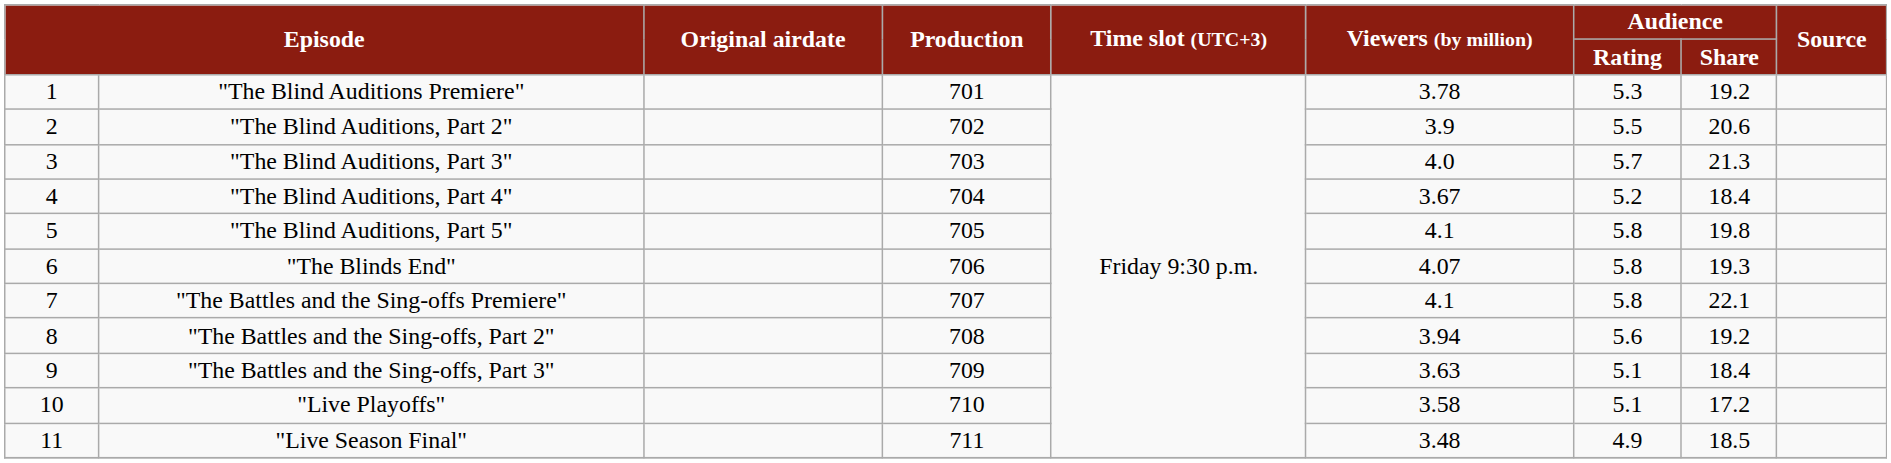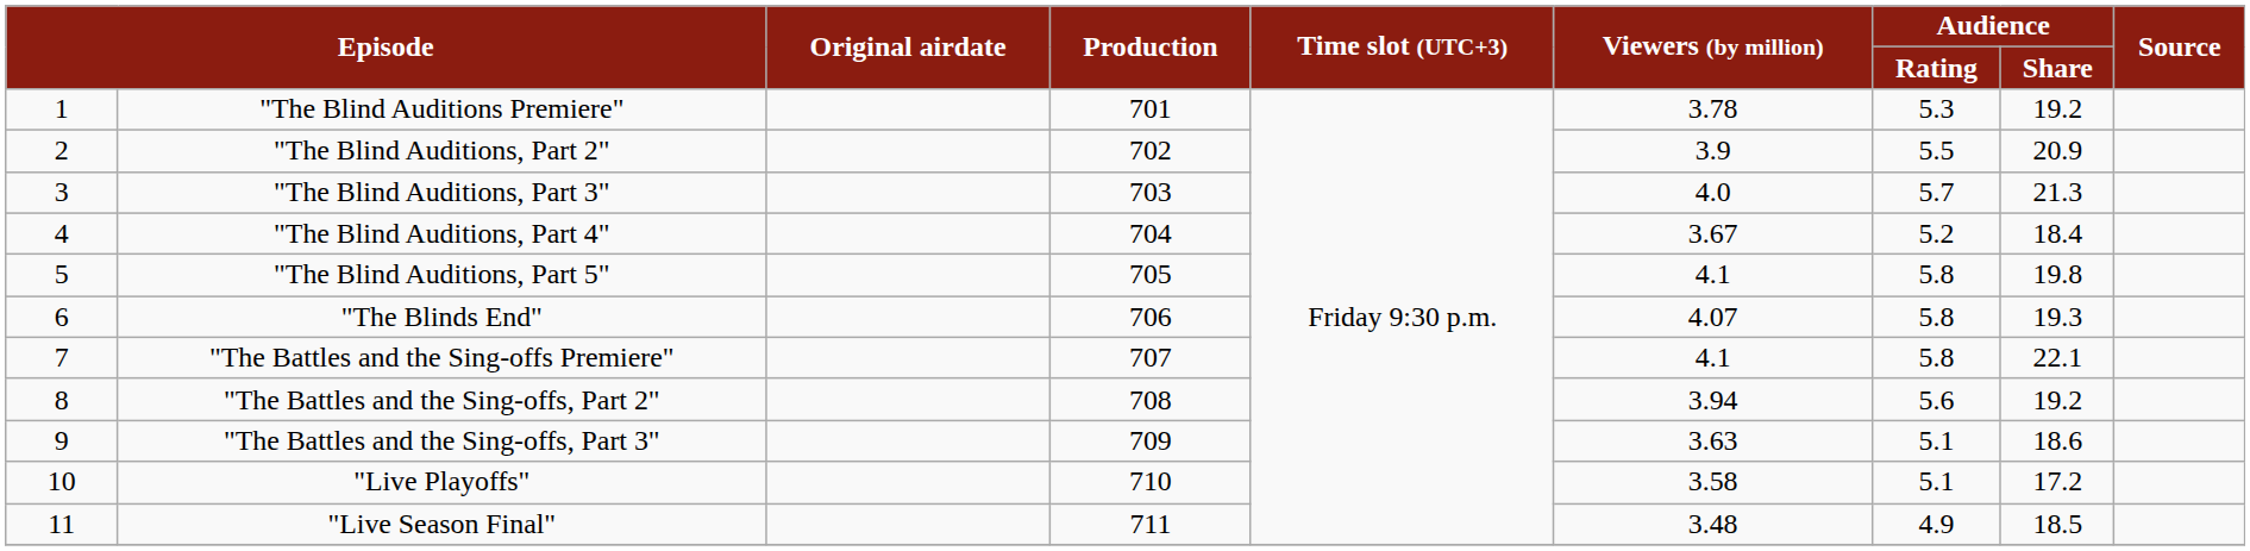 <table class="wikitable" style="text-align:center; line-height:16px; width:100%;">
 <tr>
 <th style="background:#8b1c10; color:white;" rowspan=2 colspan=2>Episode</th>
 <th style="background:#8b1c10; color:white;" rowspan=2>Original airdate</th>
 <th style="background:#8b1c10; color:white;" rowspan=2>Production</th>
 <th style="background:#8b1c10; color:white;" rowspan=2>Time slot <small>(UTC+3)</small></th>
 <th style="background:#8b1c10; color:white;" rowspan=2>Viewers <small>(by million)</small></th>
 <th style="background:#8b1c10; color:white;" colspan=2>Audience</th>
 <th style="background:#8b1c10; color:white;" rowspan=2>Source</th>
 </tr>
 <tr>
 <th style="background:#8b1c10; color:white;">Rating</th>
 <th style="background:#8b1c10; color:white;">Share</th>
 </tr>
 <tr>
 <td style="width:05%;">1</td>
 <td>"The Blind Auditions Premiere"</td>
 <td></td>
 <td>701</td>
 <td rowspan=11>Friday 9:30 p.m.</td>
 <td>3.78</td>
 <td>5.3</td>
 <td>19.2</td>
 <td></td>
 </tr>
 <tr>
 <td style="width:05%;">2</td>
 <td>"The Blind Auditions, Part 2"</td>
 <td></td>
 <td>702</td>
 <td>3.9</td>
 <td>5.5</td>
-<td>20.6</td>
+<td>20.9</td>
 <td></td>
 </tr>
 <tr>
 <td style="width:05%;">3</td>
 <td>"The Blind Auditions, Part 3"</td>
 <td></td>
 <td>703</td>
 <td>4.0</td>
 <td>5.7</td>
 <td>21.3</td>
 <td></td>
 </tr>
 <tr>
 <td style="width:05%;">4</td>
 <td>"The Blind Auditions, Part 4"</td>
 <td></td>
 <td>704</td>
 <td>3.67</td>
 <td>5.2</td>
 <td>18.4</td>
 <td></td>
 </tr>
 <tr>
 <td style="width:05%;">5</td>
 <td>"The Blind Auditions, Part 5"</td>
 <td></td>
 <td>705</td>
 <td>4.1</td>
 <td>5.8</td>
 <td>19.8</td>
 <td></td>
 </tr>
 <tr>
 <td style="width:05%;">6</td>
 <td>"The Blinds End"</td>
 <td></td>
 <td>706</td>
 <td>4.07</td>
 <td>5.8</td>
 <td>19.3</td>
 <td></td>
 </tr>
 <tr>
 <td style="width:05%;">7</td>
 <td>"The Battles and the Sing-offs Premiere"</td>
 <td></td>
 <td>707</td>
 <td>4.1</td>
 <td>5.8</td>
 <td>22.1</td>
 <td></td>
 </tr>
 <tr>
 <td style="width:05%;">8</td>
 <td>"The Battles and the Sing-offs, Part 2"</td>
 <td></td>
 <td>708</td>
 <td>3.94</td>
 <td>5.6</td>
 <td>19.2</td>
 <td></td>
 </tr>
 <tr>
 <td style="width:05%;">9</td>
 <td>"The Battles and the Sing-offs, Part 3"</td>
 <td></td>
 <td>709</td>
 <td>3.63</td>
 <td>5.1</td>
-<td>18.4</td>
+<td>18.6</td>
 <td></td>
 </tr>
 <tr>
 <td style="width:05%;">10</td>
 <td>"Live Playoffs"</td>
 <td></td>
 <td>710</td>
 <td>3.58</td>
 <td>5.1</td>
 <td>17.2</td>
 <td></td>
 </tr>
 <tr>
 <td style="width:05%;">11</td>
 <td>"Live Season Final"</td>
 <td></td>
 <td>711</td>
 <td>3.48</td>
 <td>4.9</td>
 <td>18.5</td>
 <td></td>
 </tr>
 <tr>
 </tr>
 </table>
